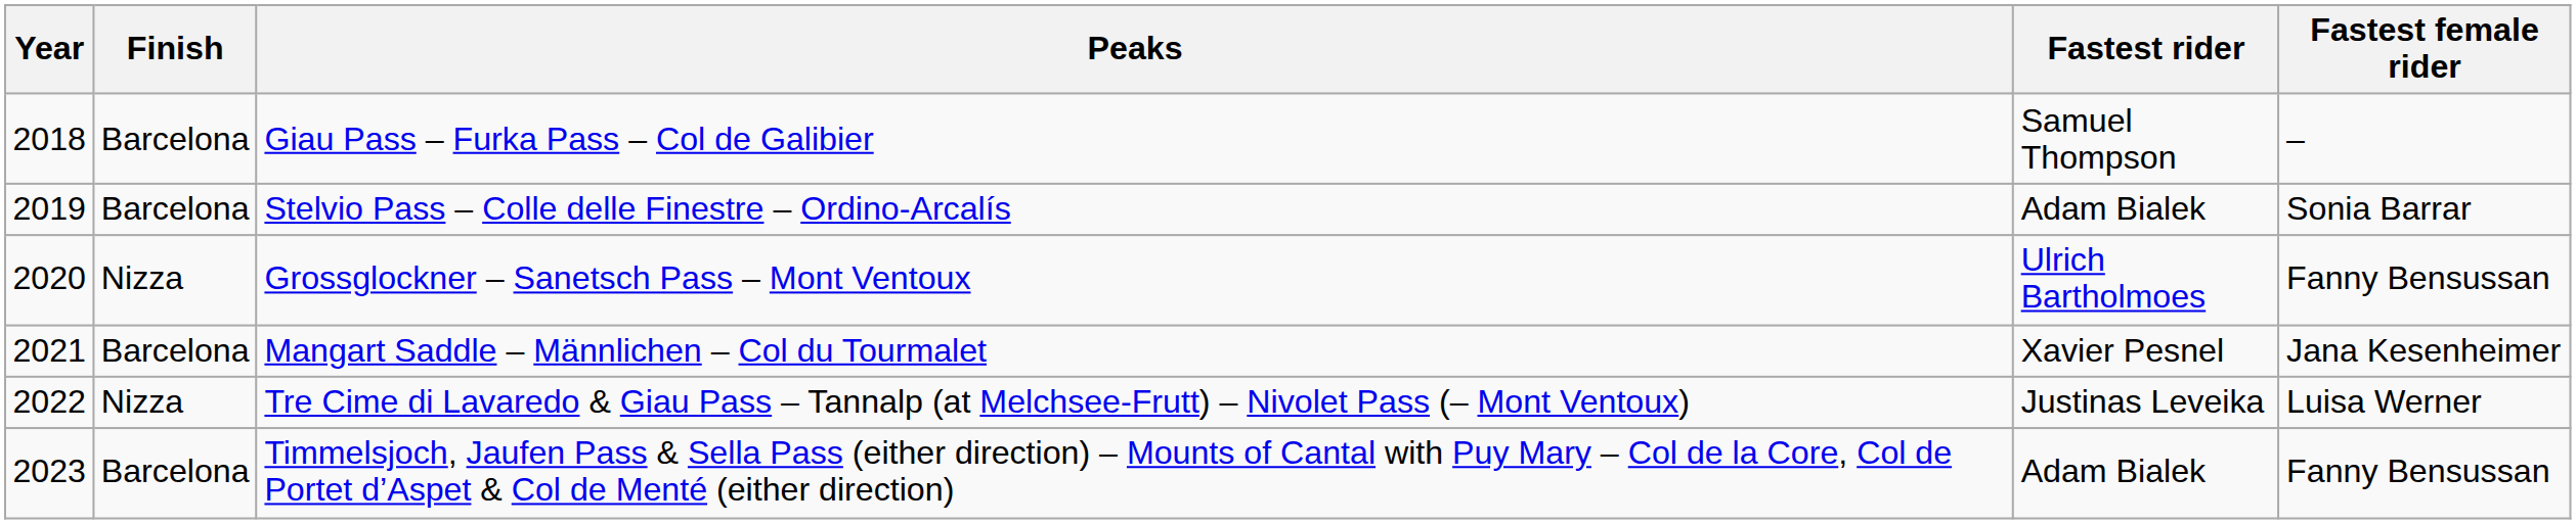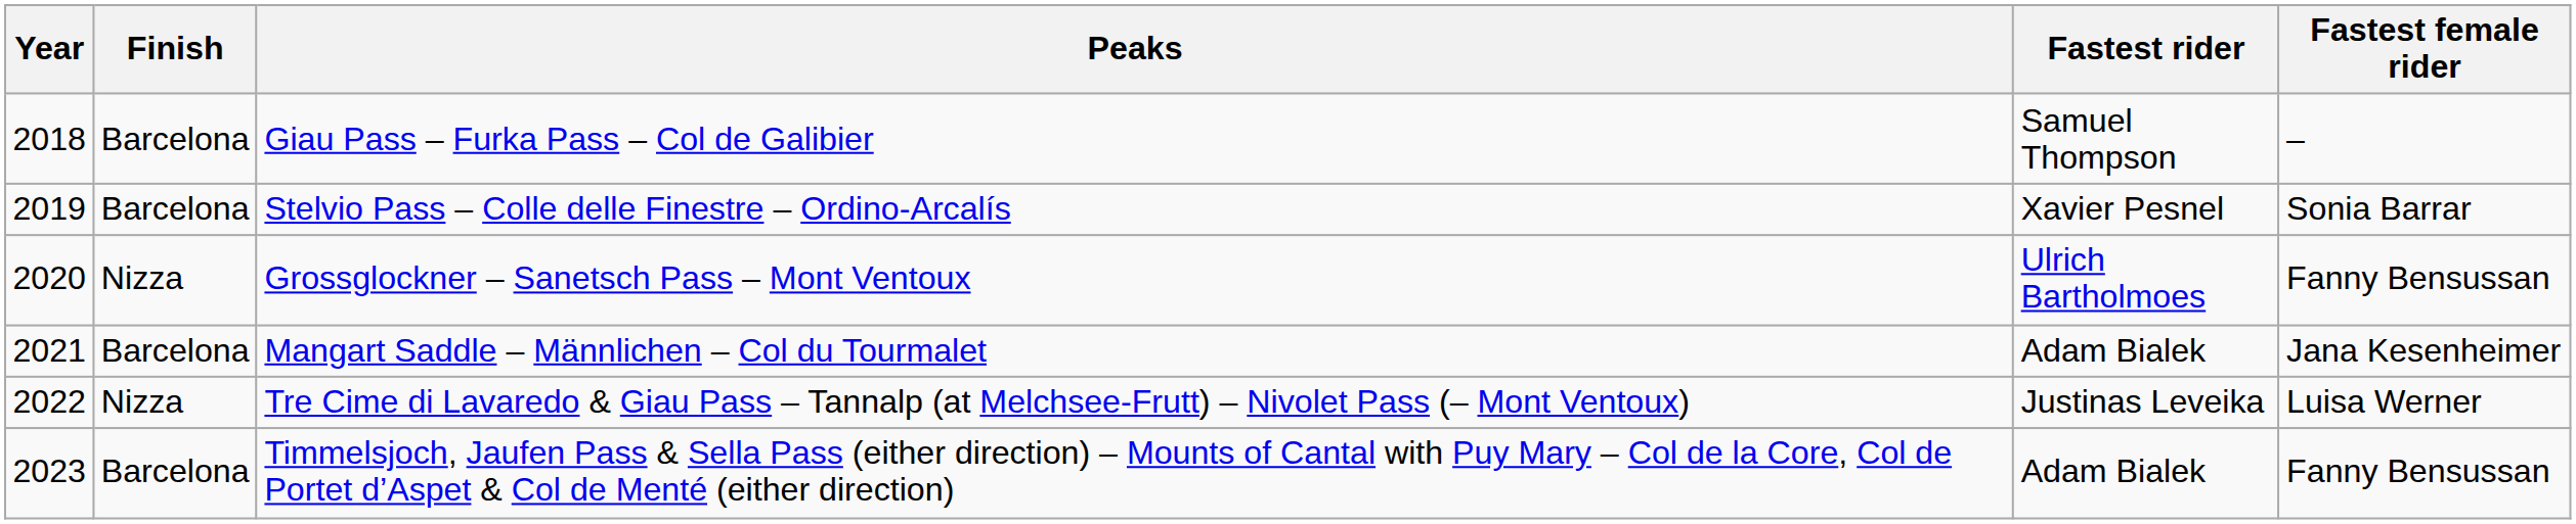 <table class="wikitable">
 <tr>
 <th>Year</th>
 <th>Finish</th>
 <th>Peaks</th>
 <th>Fastest rider</th>
 <th>Fastest female rider</th>
 </tr>
 <tr>
 <td>2018</td>
 <td>Barcelona</td>
 <td><a href='#'>Giau Pass</a> – <a href='#'>Furka Pass</a> – <a href='#'>Col de Galibier</a></td>
 <td>Samuel Thompson</td>
 <td>–</td>
 </tr>
 <tr>
 <td>2019</td>
 <td>Barcelona</td>
 <td><a href='#'>Stelvio Pass</a> – <a href='#'>Colle delle Finestre</a> – <a href='#'>Ordino-Arcalís</a></td>
-<td>Adam Bialek</td>
+<td>Xavier Pesnel</td>
 <td>Sonia Barrar</td>
 </tr>
 <tr>
 <td>2020</td>
 <td>Nizza</td>
 <td><a href='#'>Grossglockner</a> – <a href='#'>Sanetsch Pass</a> – <a href='#'>Mont Ventoux</a></td>
 <td><a href='#'>Ulrich Bartholmoes</a></td>
 <td>Fanny Bensussan</td>
 </tr>
 <tr>
 <td>2021</td>
 <td>Barcelona</td>
 <td><a href='#'>Mangart Saddle</a> – <a href='#'>Männlichen</a> – <a href='#'>Col du Tourmalet</a></td>
-<td>Xavier Pesnel</td>
+<td>Adam Bialek</td>
 <td>Jana Kesenheimer</td>
 </tr>
 <tr>
 <td>2022</td>
 <td>Nizza</td>
 <td><a href='#'>Tre Cime di Lavaredo</a> & <a href='#'>Giau Pass</a>  – Tannalp (at <a href='#'>Melchsee-Frutt</a>) – <a href='#'>Nivolet Pass</a> (– <a href='#'>Mont Ventoux</a>)</td>
 <td>Justinas Leveika</td>
 <td>Luisa Werner</td>
 </tr>
 <tr>
 <td>2023</td>
 <td>Barcelona</td>
 <td><a href='#'>Timmelsjoch</a>, <a href='#'>Jaufen Pass</a> & <a href='#'>Sella Pass</a> (either direction) – <a href='#'>Mounts of Cantal</a> with <a href='#'>Puy Mary</a> – <a href='#'>Col de la Core</a>, <a href='#'>Col de Portet d’Aspet</a> & <a href='#'>Col de Menté</a> (either direction)</td>
 <td>Adam Bialek</td>
 <td>Fanny Bensussan</td>
 </tr>
 </table>
